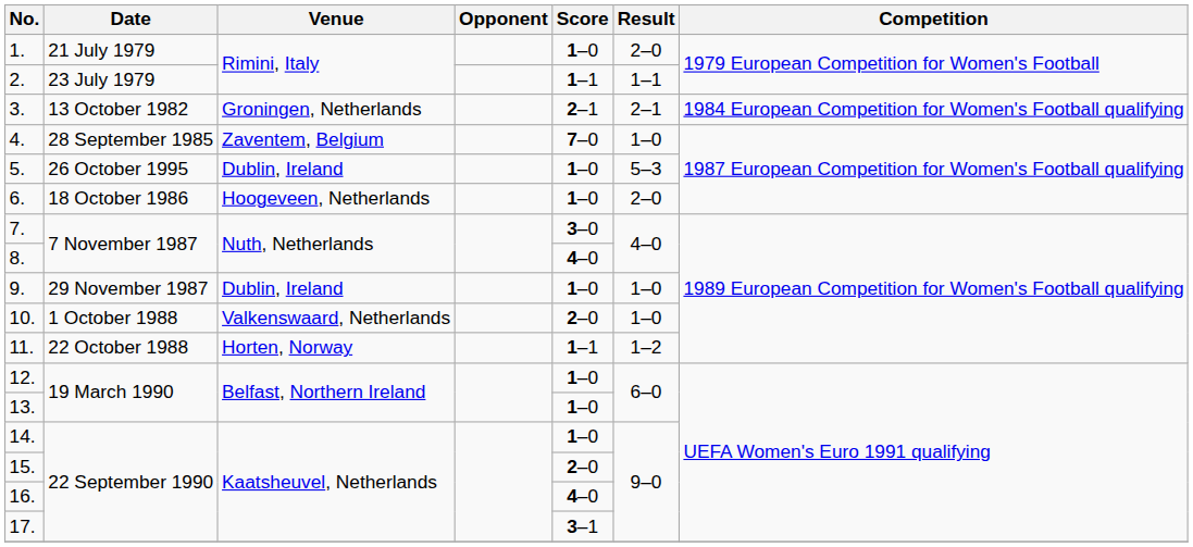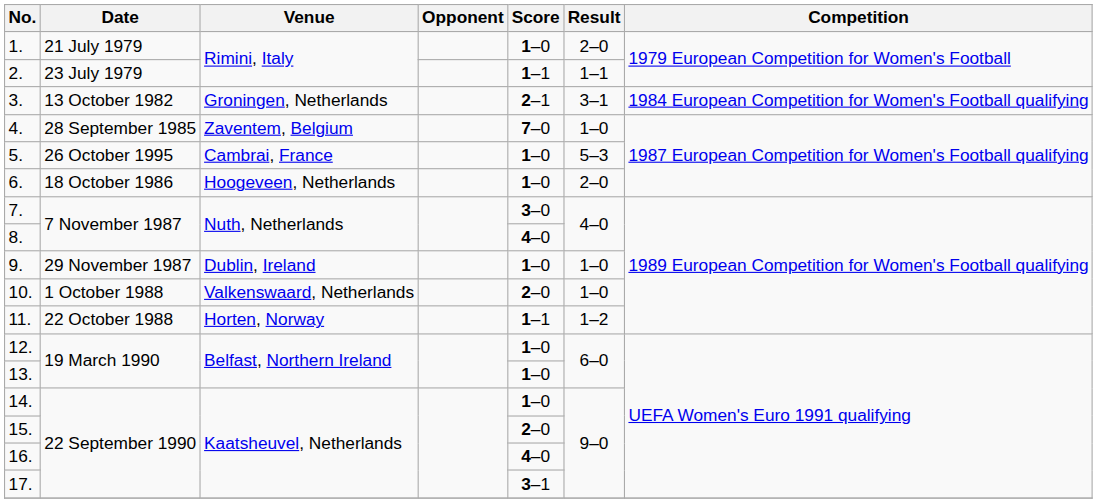 <table class="wikitable">
 <tr>
 <th>No.</th>
 <th>Date</th>
 <th>Venue</th>
 <th>Opponent</th>
 <th>Score</th>
 <th>Result</th>
 <th>Competition</th>
 </tr>
 <tr>
 <td>1.</td>
 <td>21 July 1979</td>
 <td rowspan=2><a href='#'>Rimini</a>, <a href='#'>Italy</a></td>
 <td></td>
 <td align=center><strong>1</strong>–0</td>
 <td align=center>2–0</td>
 <td rowspan=2><a href='#'>1979 European Competition for Women's Football</a></td>
 </tr>
 <tr>
 <td>2.</td>
 <td>23 July 1979</td>
 <td></td>
 <td align=center><strong>1</strong>–1</td>
 <td align=center>1–1</td>
 </tr>
 <tr>
 <td>3.</td>
 <td>13 October 1982</td>
 <td><a href='#'>Groningen</a>, Netherlands</td>
 <td></td>
 <td align=center><strong>2</strong>–1</td>
-<td align=center>2–1</td>
+<td align=center>3–1</td>
 <td><a href='#'>1984 European Competition for Women's Football qualifying</a></td>
 </tr>
 <tr>
 <td>4.</td>
 <td>28 September 1985</td>
 <td><a href='#'>Zaventem</a>, <a href='#'>Belgium</a></td>
 <td></td>
 <td align=center><strong>7</strong>–0</td>
 <td align=center>1–0</td>
 <td rowspan=3><a href='#'>1987 European Competition for Women's Football qualifying</a></td>
 </tr>
 <tr>
 <td>5.</td>
 <td>26 October 1995</td>
-<td><a href='#'>Dublin</a>, <a href='#'>Ireland</a></td>
+<td><a href='#'>Cambrai</a>, <a href='#'>France</a></td>
 <td></td>
 <td align=center><strong>1</strong>–0</td>
 <td align=center>5–3</td>
 </tr>
 <tr>
 <td>6.</td>
 <td>18 October 1986</td>
 <td><a href='#'>Hoogeveen</a>, Netherlands</td>
 <td></td>
 <td align=center><strong>1</strong>–0</td>
 <td align=center>2–0</td>
 </tr>
 <tr>
 <td>7.</td>
 <td rowspan=2>7 November 1987</td>
 <td rowspan=2><a href='#'>Nuth</a>, Netherlands</td>
 <td rowspan=2></td>
 <td align=center><strong>3</strong>–0</td>
 <td rowspan=2 align=center>4–0</td>
 <td rowspan=5><a href='#'>1989 European Competition for Women's Football qualifying</a></td>
 </tr>
 <tr>
 <td>8.</td>
 <td align=center><strong>4</strong>–0</td>
 </tr>
 <tr>
 <td>9.</td>
 <td>29 November 1987</td>
 <td><a href='#'>Dublin</a>, <a href='#'>Ireland</a></td>
 <td></td>
 <td align=center><strong>1</strong>–0</td>
 <td align=center>1–0</td>
 </tr>
 <tr>
 <td>10.</td>
 <td>1 October 1988</td>
 <td><a href='#'>Valkenswaard</a>, Netherlands</td>
 <td></td>
 <td align=center><strong>2</strong>–0</td>
 <td align=center>1–0</td>
 </tr>
 <tr>
 <td>11.</td>
 <td>22 October 1988</td>
 <td><a href='#'>Horten</a>, <a href='#'>Norway</a></td>
 <td></td>
 <td align=center><strong>1</strong>–1</td>
 <td align=center>1–2</td>
 </tr>
 <tr>
 <td>12.</td>
 <td rowspan=2>19 March 1990</td>
 <td rowspan=2><a href='#'>Belfast</a>, <a href='#'>Northern Ireland</a></td>
 <td rowspan=2></td>
 <td align=center><strong>1</strong>–0</td>
 <td rowspan=2 align=center>6–0</td>
 <td rowspan=6><a href='#'>UEFA Women's Euro 1991 qualifying</a></td>
 </tr>
 <tr>
 <td>13.</td>
 <td align=center><strong>1</strong>–0</td>
 </tr>
 <tr>
 <td>14.</td>
 <td rowspan=4>22 September 1990</td>
 <td rowspan=4><a href='#'>Kaatsheuvel</a>, Netherlands</td>
 <td rowspan=4></td>
 <td align=center><strong>1</strong>–0</td>
 <td rowspan=4 align=center>9–0</td>
 </tr>
 <tr>
 <td>15.</td>
 <td align=center><strong>2</strong>–0</td>
 </tr>
 <tr>
 <td>16.</td>
 <td align=center><strong>4</strong>–0</td>
 </tr>
 <tr>
 <td>17.</td>
 <td align=center><strong>3</strong>–1</td>
 </tr>
 <tr>
 </tr>
 </table>
